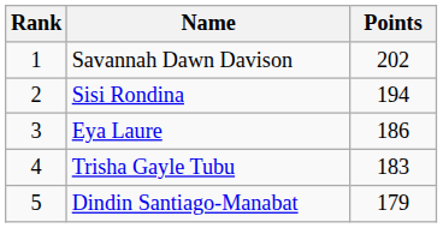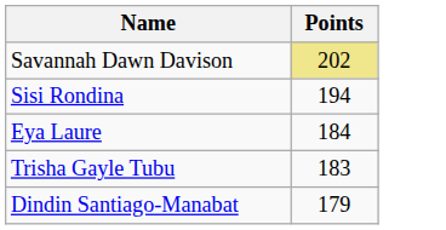 <table class="wikitable" style="font-size:90%">
 <tr>
-<th width=30>Rank</th>
 <th width=180>Name</th>
 <th width=50>Points</th>
 </tr>
 <tr>
-<td style="text-align:center">1</td>
 <td>Savannah Dawn Davison</td>
-<td style="text-align:center">202</td>
+<td style="background: khaki; text-align:center">202</td>
 </tr>
 <tr>
-<td style="text-align:center">2</td>
 <td><a href='#'>Sisi Rondina</a></td>
 <td style="text-align:center">194</td>
 </tr>
 <tr>
-<td style="text-align:center">3</td>
 <td><a href='#'>Eya Laure</a></td>
-<td style="text-align:center">186</td>
+<td style="text-align:center">184</td>
 </tr>
 <tr>
-<td style="text-align:center">4</td>
 <td><a href='#'>Trisha Gayle Tubu</a></td>
 <td style="text-align:center">183</td>
 </tr>
 <tr>
-<td style="text-align:center">5</td>
 <td><a href='#'>Dindin Santiago-Manabat</a></td>
 <td style="text-align:center">179</td>
 </tr>
 </table>
